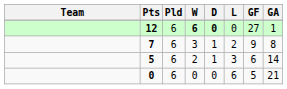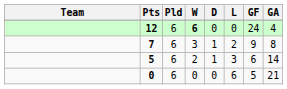 <table class="wikitable" style="text-align: center;">
 <tr>
 <th width=175>Team</th>
 <th width=20 abbr="Points">Pts</th>
 <th width=20 abbr="Played">Pld</th>
 <th width=20 abbr="Won">W</th>
 <th width=20 abbr="Drawn">D</th>
 <th width=20 abbr="Lost">L</th>
 <th width=20 abbr="Goals for">GF</th>
 <th width=20 abbr="Goals against">GA</th>
 </tr>
 <tr style="background:#ffffff;">
 </tr>
 <tr align=center bgcolor=ccffcc>
 <td style="text-align:left;"></td>
 <td><strong>12</strong></td>
 <td>6</td>
 <td><strong>6</strong></td>
-<td><strong>0</strong></td>
 <td>0</td>
-<td>27</td>
-<td>1</td>
+<td>0</td>
+<td>24</td>
+<td>4</td>
 </tr>
 <tr align=center>
 <td style="text-align:left;"></td>
 <td><strong>7</strong></td>
 <td>6</td>
 <td>3</td>
 <td>1</td>
 <td>2</td>
 <td>9</td>
 <td>8</td>
 </tr>
 <tr align=center>
 <td style="text-align:left;"></td>
 <td><strong>5</strong></td>
 <td>6</td>
 <td>2</td>
 <td>1</td>
 <td>3</td>
 <td>6</td>
 <td>14</td>
 </tr>
 <tr align=center>
 <td style="text-align:left;"></td>
 <td><strong>0</strong></td>
 <td>6</td>
 <td>0</td>
 <td>0</td>
 <td>6</td>
 <td>5</td>
 <td>21</td>
 </tr>
 </table>
